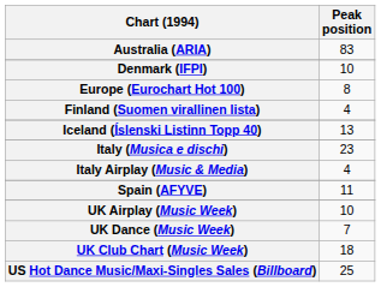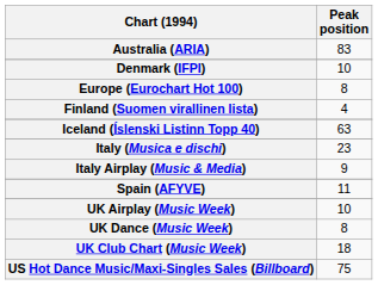 <table class="wikitable sortable plainrowheaders" style="text-align:center">
 <tr>
 <th>Chart (1994)</th>
 <th>Peak<br>position</th>
 </tr>
 <tr>
 <th scope="row">Australia (<a href='#'>ARIA</a>)</th>
 <td>83</td>
 </tr>
 <tr>
 </tr>
 <tr>
 </tr>
 <tr>
 </tr>
 <tr>
 <th scope="row">Denmark (<a href='#'>IFPI</a>)</th>
 <td>10</td>
 </tr>
 <tr>
 <th scope="row">Europe (<a href='#'>Eurochart Hot 100</a>)</th>
 <td>8</td>
 </tr>
 <tr>
 <th scope="row">Finland (<a href='#'>Suomen virallinen lista</a>)</th>
 <td>4</td>
 </tr>
 <tr>
 </tr>
 <tr>
 </tr>
 <tr>
 <th scope="row">Iceland (<a href='#'>Íslenski Listinn Topp 40</a>)</th>
-<td>13</td>
+<td>63</td>
 </tr>
 <tr>
 </tr>
 <tr>
 <th scope="row">Italy (<em><a href='#'>Musica e dischi</a></em>)</th>
 <td>23</td>
 </tr>
 <tr>
 <th scope="row">Italy Airplay (<em><a href='#'>Music & Media</a></em>)</th>
-<td>4</td>
+<td>9</td>
 </tr>
 <tr>
 </tr>
 <tr>
 </tr>
 <tr>
 </tr>
 <tr>
 </tr>
 <tr>
 <th scope="row">Spain (<a href='#'>AFYVE</a>)</th>
 <td>11</td>
 </tr>
 <tr>
 </tr>
 <tr>
 </tr>
 <tr>
 </tr>
 <tr>
 <th scope="row">UK Airplay (<em><a href='#'>Music Week</a></em>)</th>
 <td>10</td>
 </tr>
 <tr>
 <th scope="row">UK Dance (<em><a href='#'>Music Week</a></em>)</th>
-<td>7</td>
+<td>8</td>
 </tr>
 <tr>
 <th scope="row"><a href='#'>UK Club Chart</a> (<em><a href='#'>Music Week</a></em>)</th>
 <td>18</td>
 </tr>
 <tr>
 <th scope="row">US <a href='#'>Hot Dance Music/Maxi-Singles Sales</a> (<em><a href='#'>Billboard</a></em>)<br></th>
-<td>25</td>
+<td>75</td>
 </tr>
 </table>
